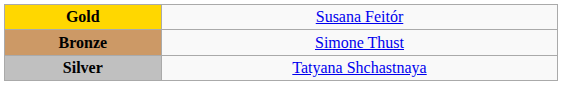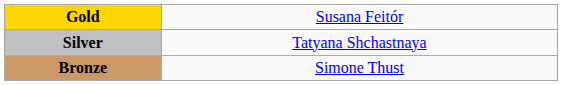 <table class="wikitable" style="text-align:center; " width="35%">
 <tr>
 <td bgcolor="gold"><strong>Gold</strong></td>
 <td><a href='#'>Susana Feitór</a><br>  <small><em></em></small></td>
 </tr>
 <tr>
+<td bgcolor="silver"><strong>Silver</strong></td>
+<td><a href='#'>Tatyana Shchastnaya</a><br>  <small><em></em></small></td>
+</tr>
+<tr>
 <td bgcolor="CC9966"><strong>Bronze</strong></td>
 <td><a href='#'>Simone Thust</a><br>  <small><em></em></small></td>
 </tr>
-<tr>
-<td bgcolor="silver"><strong>Silver</strong></td>
-<td><a href='#'>Tatyana Shchastnaya</a><br>  <small><em></em></small></td>
-</tr>
 </table>
